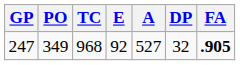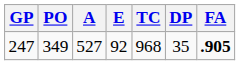 <table class="wikitable">
 <tr>
 <th><a href='#'>GP</a></th>
 <th><a href='#'>PO</a></th>
+<th><a href='#'>A</a></th>
+<th><a href='#'>E</a></th>
 <th><a href='#'>TC</a></th>
-<th><a href='#'>E</a></th>
-<th><a href='#'>A</a></th>
 <th><a href='#'>DP</a></th>
 <th><a href='#'>FA</a></th>
 </tr>
 <tr align=center>
 <td>247</td>
 <td>349</td>
+<td>527</td>
+<td>92</td>
 <td>968</td>
-<td>92</td>
-<td>527</td>
-<td>32</td>
+<td>35</td>
 <td><strong>.905</strong></td>
 </tr>
 </table>
